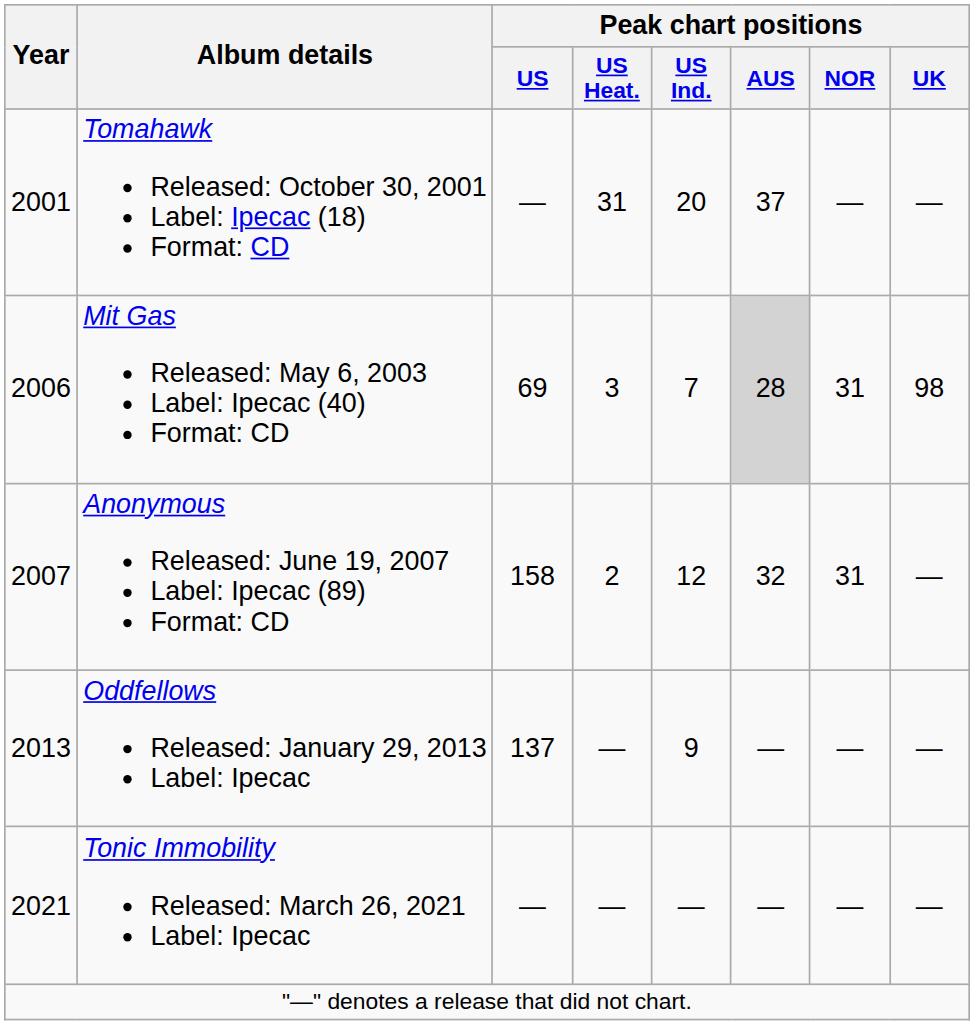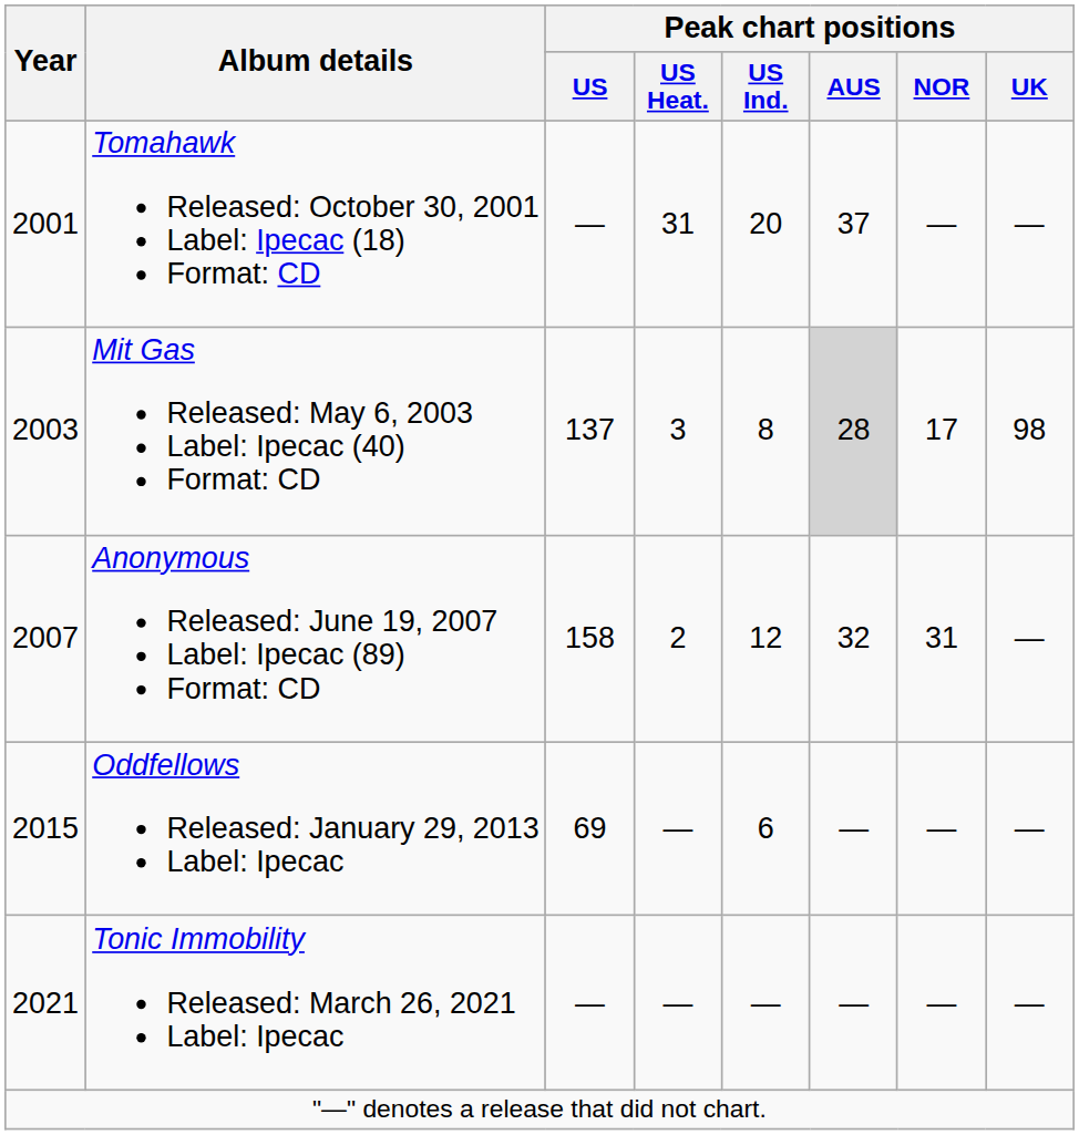 <table class="wikitable">
 <tr>
 <th rowspan="2">Year</th>
 <th rowspan="2">Album details</th>
 <th colspan="6">Peak chart positions</th>
 </tr>
 <tr>
 <th style="width:3em;font-size:85%;"><a href='#'>US</a><br></th>
 <th style="width:3em;font-size:85%;"><a href='#'>US<br>Heat.</a><br></th>
 <th style="width:3em;font-size:85%;"><a href='#'>US<br>Ind.</a><br></th>
 <th style="width:3em;font-size:85%;"><a href='#'>AUS</a><br></th>
 <th style="width:3em;font-size:85%;"><a href='#'>NOR</a><br></th>
 <th style="width:3em;font-size:85%;"><a href='#'>UK</a><br></th>
 </tr>
 <tr>
 <td>2001</td>
 <td style="text-align:left;"><em><a href='#'>Tomahawk</a></em><br><ul><li>Released: October 30, 2001</li><li>Label: <a href='#'>Ipecac</a> (18)</li><li>Format: <a href='#'>CD</a></li></ul></td>
 <td style="text-align:center;">—</td>
 <td style="text-align:center;">31</td>
 <td style="text-align:center;">20</td>
 <td style="text-align:center;">37</td>
 <td style="text-align:center;">—</td>
 <td style="text-align:center;">—</td>
 </tr>
 <tr>
-<td>2006</td>
+<td>2003</td>
 <td style="text-align:left;"><em><a href='#'>Mit Gas</a></em><br><ul><li>Released: May 6, 2003</li><li>Label: Ipecac (40)</li><li>Format: CD</li></ul></td>
-<td style="text-align:center;">69</td>
+<td style="text-align:center;">137</td>
 <td style="text-align:center;">3</td>
-<td style="text-align:center;">7</td>
+<td style="text-align:center;">8</td>
 <td style="background: lightgrey; text-align:center;">28</td>
-<td style="text-align:center;">31</td>
+<td style="text-align:center;">17</td>
 <td style="text-align:center;">98</td>
 </tr>
 <tr>
 <td>2007</td>
 <td style="text-align:left;"><em><a href='#'>Anonymous</a></em><br><ul><li>Released: June 19, 2007</li><li>Label: Ipecac (89)</li><li>Format: CD</li></ul></td>
 <td style="text-align:center;">158</td>
 <td style="text-align:center;">2</td>
 <td style="text-align:center;">12</td>
 <td style="text-align:center;">32</td>
 <td style="text-align:center;">31</td>
 <td style="text-align:center;">—</td>
 </tr>
 <tr>
-<td>2013</td>
+<td>2015</td>
 <td style="text-align:left;"><em><a href='#'>Oddfellows</a></em><br><ul><li>Released: January 29, 2013</li><li>Label: Ipecac</li></ul></td>
-<td style="text-align:center;">137</td>
+<td style="text-align:center;">69</td>
 <td style="text-align:center;">—</td>
-<td style="text-align:center;">9</td>
+<td style="text-align:center;">6</td>
 <td style="text-align:center;">—</td>
 <td style="text-align:center;">—</td>
 <td style="text-align:center;">—</td>
 </tr>
 <tr>
 <td>2021</td>
 <td style="text-align:left;"><em><a href='#'>Tonic Immobility</a></em><br><ul><li>Released: March 26, 2021</li><li>Label: Ipecac</li></ul></td>
 <td style="text-align:center;">—</td>
 <td style="text-align:center;">—</td>
 <td style="text-align:center;">—</td>
 <td style="text-align:center;">—</td>
 <td style="text-align:center;">—</td>
 <td style="text-align:center;">—</td>
 </tr>
 <tr>
 <td colspan="10" style="text-align:center; font-size:85%;">"—" denotes a release that did not chart.</td>
 </tr>
 </table>
